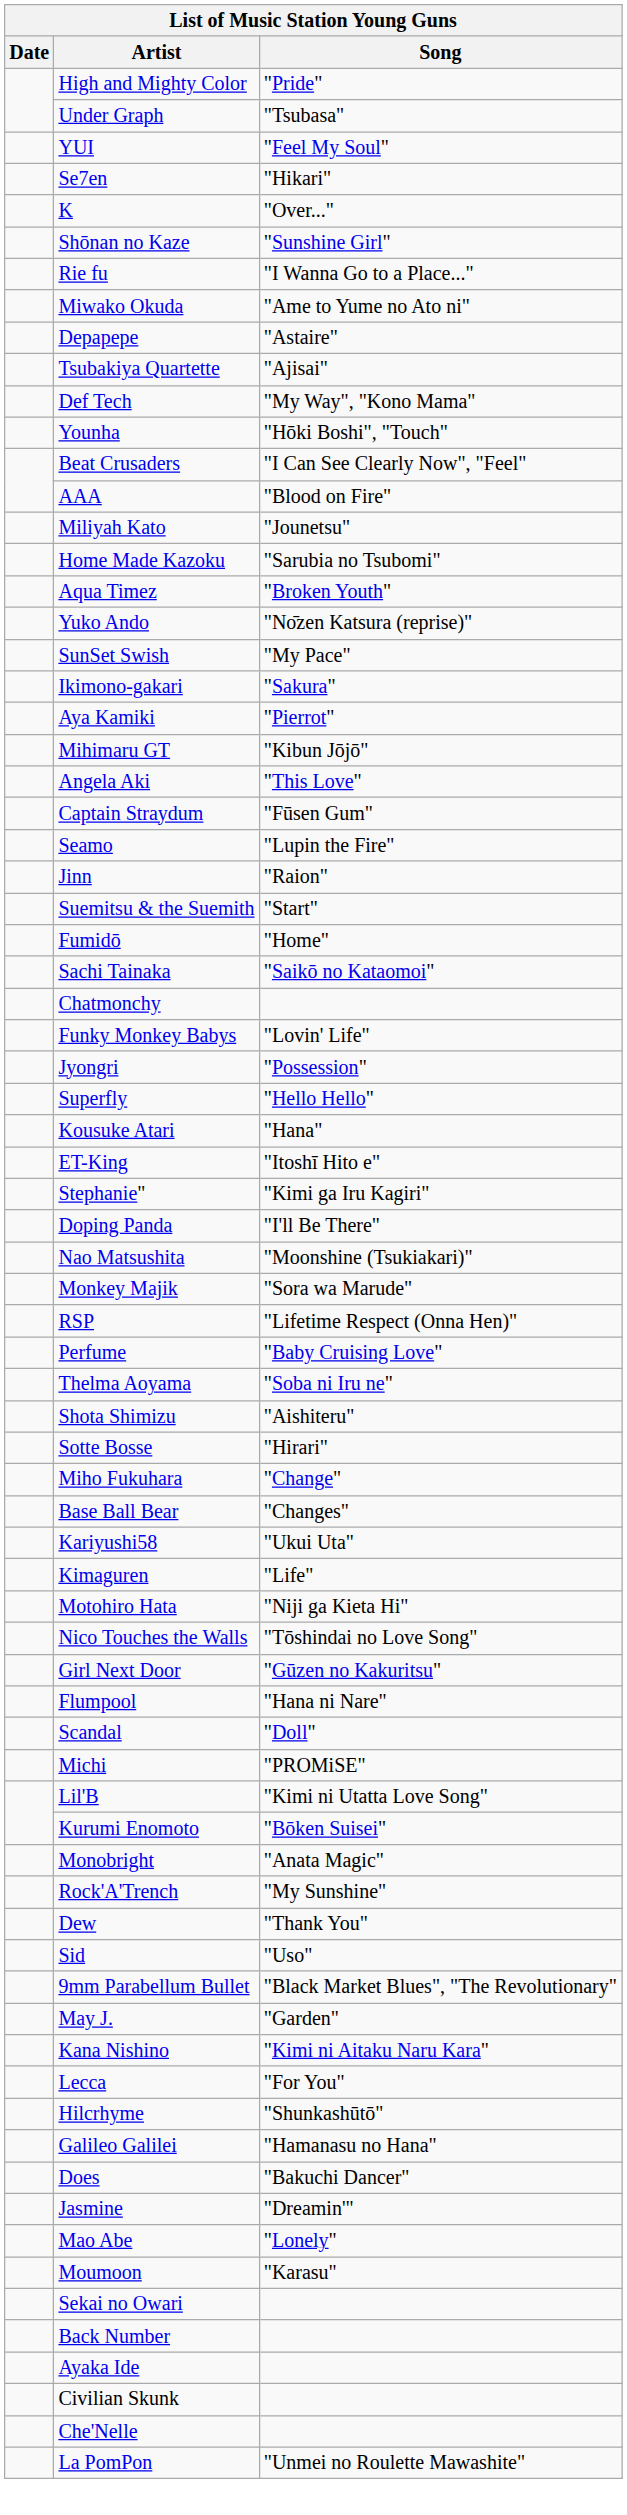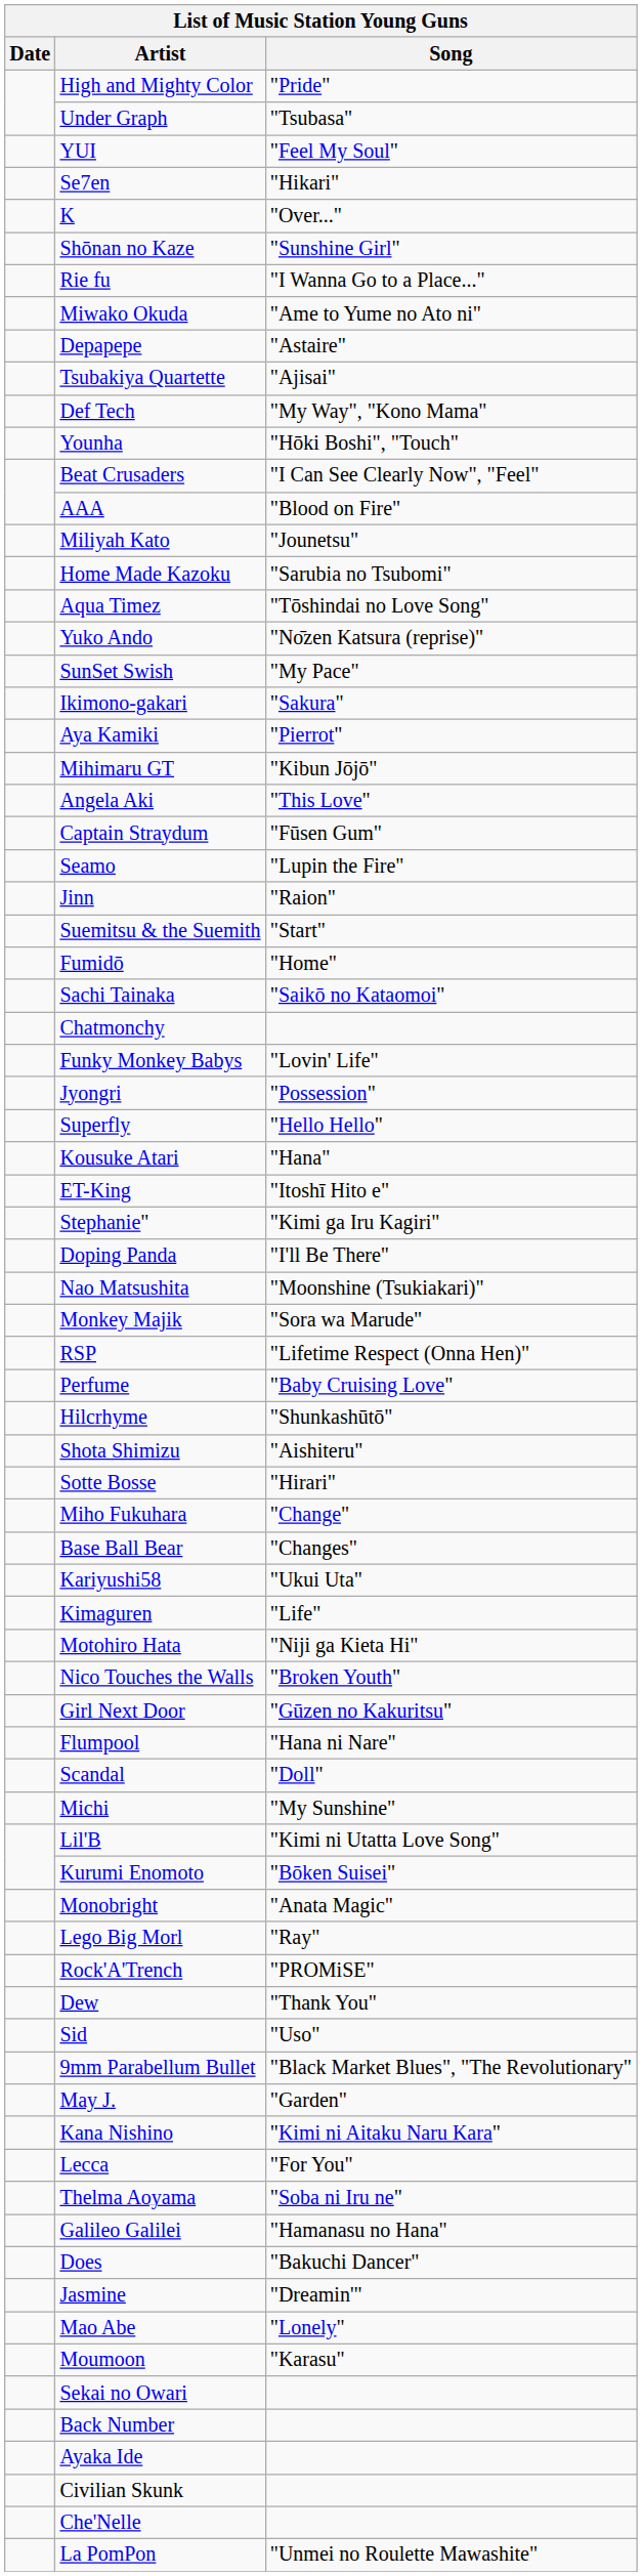 <table class="unsortable wikitable collapsible collapsed">
 <tr>
 <th colspan=3>List of Music Station Young Guns</th>
 </tr>
 <tr>
 <th>Date</th>
 <th>Artist</th>
 <th>Song</th>
 </tr>
 <tr>
 <td rowspan="2"></td>
 <td><a href='#'>High and Mighty Color</a></td>
 <td>"<a href='#'>Pride</a>"</td>
 </tr>
 <tr>
 <td><a href='#'>Under Graph</a></td>
 <td>"Tsubasa"</td>
 </tr>
 <tr>
 <td></td>
 <td><a href='#'>YUI</a></td>
 <td>"<a href='#'>Feel My Soul</a>"</td>
 </tr>
 <tr>
 <td></td>
 <td><a href='#'>Se7en</a></td>
 <td>"Hikari"</td>
 </tr>
 <tr>
 <td></td>
 <td><a href='#'>K</a></td>
 <td>"Over..."</td>
 </tr>
 <tr>
 <td></td>
 <td><a href='#'>Shōnan no Kaze</a></td>
 <td>"<a href='#'>Sunshine Girl</a>"</td>
 </tr>
 <tr>
 <td></td>
 <td><a href='#'>Rie fu</a></td>
 <td>"I Wanna Go to a Place..."</td>
 </tr>
 <tr>
 <td></td>
 <td><a href='#'>Miwako Okuda</a></td>
 <td>"Ame to Yume no Ato ni"</td>
 </tr>
 <tr>
 <td></td>
 <td><a href='#'>Depapepe</a></td>
 <td>"Astaire"</td>
 </tr>
 <tr>
 <td></td>
 <td><a href='#'>Tsubakiya Quartette</a></td>
 <td>"Ajisai"</td>
 </tr>
 <tr>
 <td></td>
 <td><a href='#'>Def Tech</a></td>
 <td>"My Way", "Kono Mama"</td>
 </tr>
 <tr>
 <td></td>
 <td><a href='#'>Younha</a></td>
 <td>"Hōki Boshi", "Touch"</td>
 </tr>
 <tr>
 <td rowspan="2"></td>
 <td><a href='#'>Beat Crusaders</a></td>
 <td>"I Can See Clearly Now", "Feel"</td>
 </tr>
 <tr>
 <td><a href='#'>AAA</a></td>
 <td>"Blood on Fire"</td>
 </tr>
 <tr>
 <td></td>
 <td><a href='#'>Miliyah Kato</a></td>
 <td>"Jounetsu"</td>
 </tr>
 <tr>
 <td></td>
 <td><a href='#'>Home Made Kazoku</a></td>
 <td>"Sarubia no Tsubomi"</td>
 </tr>
 <tr>
 <td></td>
 <td><a href='#'>Aqua Timez</a></td>
-<td>"<a href='#'>Broken Youth</a>"</td>
+<td>"Tōshindai no Love Song"</td>
 </tr>
 <tr>
 <td></td>
 <td><a href='#'>Yuko Ando</a></td>
 <td>"Nо̄zen Katsura (reprise)"</td>
 </tr>
 <tr>
 <td></td>
 <td><a href='#'>SunSet Swish</a></td>
 <td>"My Pace"</td>
 </tr>
 <tr>
 <td></td>
 <td><a href='#'>Ikimono-gakari</a></td>
 <td>"<a href='#'>Sakura</a>"</td>
 </tr>
 <tr>
 <td></td>
 <td><a href='#'>Aya Kamiki</a></td>
 <td>"<a href='#'>Pierrot</a>"</td>
 </tr>
 <tr>
 <td></td>
 <td><a href='#'>Mihimaru GT</a></td>
 <td>"Kibun Jōjō"</td>
 </tr>
 <tr>
 <td></td>
 <td><a href='#'>Angela Aki</a></td>
 <td>"<a href='#'>This Love</a>"</td>
 </tr>
 <tr>
 <td></td>
 <td><a href='#'>Captain Straydum</a></td>
 <td>"Fūsen Gum"</td>
 </tr>
 <tr>
 <td></td>
 <td><a href='#'>Seamo</a></td>
 <td>"Lupin the Fire"</td>
 </tr>
 <tr>
 <td></td>
 <td><a href='#'>Jinn</a></td>
 <td>"Raion"</td>
 </tr>
 <tr>
 <td></td>
 <td><a href='#'>Suemitsu & the Suemith</a></td>
 <td>"Start"</td>
 </tr>
 <tr>
 <td></td>
 <td><a href='#'>Fumidō</a></td>
 <td>"Home"</td>
 </tr>
 <tr>
 <td></td>
 <td><a href='#'>Sachi Tainaka</a></td>
 <td>"<a href='#'>Saikō no Kataomoi</a>"</td>
 </tr>
 <tr>
 <td></td>
 <td><a href='#'>Chatmonchy</a></td>
 <td></td>
 </tr>
 <tr>
 <td></td>
 <td><a href='#'>Funky Monkey Babys</a></td>
 <td>"Lovin' Life"</td>
 </tr>
 <tr>
 <td></td>
 <td><a href='#'>Jyongri</a></td>
 <td>"<a href='#'>Possession</a>"</td>
 </tr>
 <tr>
 <td></td>
 <td><a href='#'>Superfly</a></td>
 <td>"<a href='#'>Hello Hello</a>"</td>
 </tr>
 <tr>
 <td></td>
 <td><a href='#'>Kousuke Atari</a></td>
 <td>"Hana"</td>
 </tr>
 <tr>
 <td></td>
 <td><a href='#'>ET-King</a></td>
 <td>"Itoshī Hito e"</td>
 </tr>
 <tr>
 <td></td>
 <td><a href='#'>Stephanie</a>"</td>
 <td>"Kimi ga Iru Kagiri"</td>
 </tr>
 <tr>
 <td></td>
 <td><a href='#'>Doping Panda</a></td>
 <td>"I'll Be There"</td>
 </tr>
 <tr>
 <td></td>
 <td><a href='#'>Nao Matsushita</a></td>
 <td>"Moonshine (Tsukiakari)"</td>
 </tr>
 <tr>
 <td></td>
 <td><a href='#'>Monkey Majik</a></td>
 <td>"Sora wa Marude"</td>
 </tr>
 <tr>
 <td></td>
 <td><a href='#'>RSP</a></td>
 <td>"Lifetime Respect (Onna Hen)"</td>
 </tr>
 <tr>
 <td></td>
 <td><a href='#'>Perfume</a></td>
 <td>"<a href='#'>Baby Cruising Love</a>"</td>
 </tr>
 <tr>
 <td></td>
-<td><a href='#'>Thelma Aoyama</a></td>
-<td>"<a href='#'>Soba ni Iru ne</a>"</td>
+<td><a href='#'>Hilcrhyme</a></td>
+<td>"Shunkashūtō"</td>
 </tr>
 <tr>
 <td></td>
 <td><a href='#'>Shota Shimizu</a></td>
 <td>"Aishiteru"</td>
 </tr>
 <tr>
 <td></td>
 <td><a href='#'>Sotte Bosse</a></td>
 <td>"Hirari"</td>
 </tr>
 <tr>
 <td></td>
 <td><a href='#'>Miho Fukuhara</a></td>
 <td>"<a href='#'>Change</a>"</td>
 </tr>
 <tr>
 <td></td>
 <td><a href='#'>Base Ball Bear</a></td>
 <td>"Changes"</td>
 </tr>
 <tr>
 <td></td>
 <td><a href='#'>Kariyushi58</a></td>
 <td>"Ukui Uta"</td>
 </tr>
 <tr>
 <td></td>
 <td><a href='#'>Kimaguren</a></td>
 <td>"Life"</td>
 </tr>
 <tr>
 <td></td>
 <td><a href='#'>Motohiro Hata</a></td>
 <td>"Niji ga Kieta Hi"</td>
 </tr>
 <tr>
 <td></td>
 <td><a href='#'>Nico Touches the Walls</a></td>
-<td>"Tōshindai no Love Song"</td>
+<td>"<a href='#'>Broken Youth</a>"</td>
 </tr>
 <tr>
 <td></td>
 <td><a href='#'>Girl Next Door</a></td>
 <td>"<a href='#'>Gūzen no Kakuritsu</a>"</td>
 </tr>
 <tr>
 <td></td>
 <td><a href='#'>Flumpool</a></td>
 <td>"Hana ni Nare"</td>
 </tr>
 <tr>
 <td></td>
 <td><a href='#'>Scandal</a></td>
 <td>"<a href='#'>Doll</a>"</td>
 </tr>
 <tr>
 <td></td>
 <td><a href='#'>Michi</a></td>
-<td>"PROMiSE"</td>
+<td>"My Sunshine"</td>
 </tr>
 <tr>
 <td rowspan="2"></td>
 <td><a href='#'>Lil'B</a></td>
 <td>"Kimi ni Utatta Love Song"</td>
 </tr>
 <tr>
 <td><a href='#'>Kurumi Enomoto</a></td>
 <td>"<a href='#'>Bōken Suisei</a>"</td>
 </tr>
 <tr>
 <td></td>
 <td><a href='#'>Monobright</a></td>
 <td>"Anata Magic"</td>
 </tr>
 <tr>
 <td></td>
+<td><a href='#'>Lego Big Morl</a></td>
+<td>"Ray"</td>
+</tr>
+<tr>
+<td></td>
 <td><a href='#'>Rock'A'Trench</a></td>
-<td>"My Sunshine"</td>
+<td>"PROMiSE"</td>
 </tr>
 <tr>
 <td></td>
 <td><a href='#'>Dew</a></td>
 <td>"Thank You"</td>
 </tr>
 <tr>
 <td></td>
 <td><a href='#'>Sid</a></td>
 <td>"Uso"</td>
 </tr>
 <tr>
 <td></td>
 <td><a href='#'>9mm Parabellum Bullet</a></td>
 <td>"Black Market Blues", "The Revolutionary"</td>
 </tr>
 <tr>
 <td></td>
 <td><a href='#'>May J.</a></td>
 <td>"Garden"</td>
 </tr>
 <tr>
 <td></td>
 <td><a href='#'>Kana Nishino</a></td>
 <td>"<a href='#'>Kimi ni Aitaku Naru Kara</a>"</td>
 </tr>
 <tr>
 <td></td>
 <td><a href='#'>Lecca</a></td>
 <td>"For You"</td>
 </tr>
 <tr>
 <td></td>
-<td><a href='#'>Hilcrhyme</a></td>
-<td>"Shunkashūtō"</td>
+<td><a href='#'>Thelma Aoyama</a></td>
+<td>"<a href='#'>Soba ni Iru ne</a>"</td>
 </tr>
 <tr>
 <td></td>
 <td><a href='#'>Galileo Galilei</a></td>
 <td>"Hamanasu no Hana"</td>
 </tr>
 <tr>
 <td></td>
 <td><a href='#'>Does</a></td>
 <td>"Bakuchi Dancer"</td>
 </tr>
 <tr>
 <td></td>
 <td><a href='#'>Jasmine</a></td>
 <td>"Dreamin'"</td>
 </tr>
 <tr>
 <td></td>
 <td><a href='#'>Mao Abe</a></td>
 <td>"<a href='#'>Lonely</a>"</td>
 </tr>
 <tr>
 <td></td>
 <td><a href='#'>Moumoon</a></td>
 <td>"Karasu"</td>
 </tr>
 <tr>
 <td></td>
 <td><a href='#'>Sekai no Owari</a></td>
 <td></td>
 </tr>
 <tr>
 <td></td>
 <td><a href='#'>Back Number</a></td>
 <td></td>
 </tr>
 <tr>
 <td></td>
 <td><a href='#'>Ayaka Ide</a></td>
 <td></td>
 </tr>
 <tr>
 <td></td>
 <td>Civilian Skunk</td>
 <td></td>
 </tr>
 <tr>
 <td></td>
 <td><a href='#'>Che'Nelle</a></td>
 <td></td>
 </tr>
 <tr>
 <td></td>
 <td><a href='#'>La PomPon</a></td>
 <td>"Unmei no Roulette Mawashite"</td>
 </tr>
 </table>
